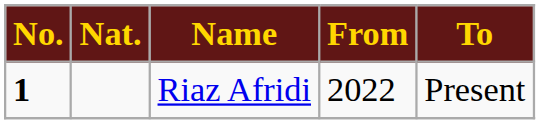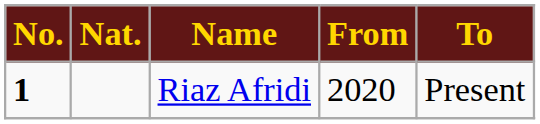 <table class="wikitable"  style="font-size:95%">
 <tr>
 <th style="background:#601615; color:gold; text-align:center;">No.</th>
 <th style="background:#601615; color:gold; text-align:center;">Nat.</th>
 <th style="background:#601615; color:gold; text-align:center;">Name</th>
 <th style="background:#601615; color:gold; text-align:center;">From</th>
 <th style="background:#601615; color:gold; text-align:center;">To</th>
 </tr>
 <tr>
 <td><strong>1</strong></td>
 <td></td>
 <td><a href='#'>Riaz Afridi</a></td>
-<td>2022</td>
+<td>2020</td>
 <td>Present</td>
 </tr>
 <tr>
 </tr>
 </table>
